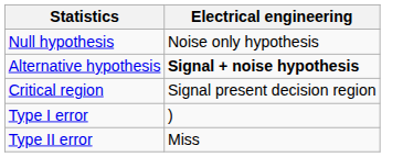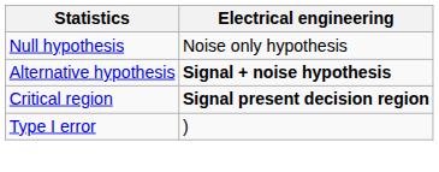 <table class="wikitable">
 <tr>
 <th>Statistics</th>
 <th>Electrical engineering</th>
 </tr>
 <tr>
 <td><a href='#'>Null hypothesis</a></td>
 <td>Noise only hypothesis</td>
 </tr>
 <tr>
 <td><a href='#'>Alternative hypothesis</a></td>
 <td><strong>Signal + noise hypothesis</strong></td>
 </tr>
 <tr>
 <td><a href='#'>Critical region</a></td>
-<td>Signal present decision region</td>
+<td><strong>Signal present decision region</strong></td>
 </tr>
 <tr>
 <td><a href='#'>Type I error</a></td>
 <td>)</td>
 </tr>
-<tr>
-<td><a href='#'>Type II error</a></td>
-<td>Miss </td>
-</tr>
 </table>
